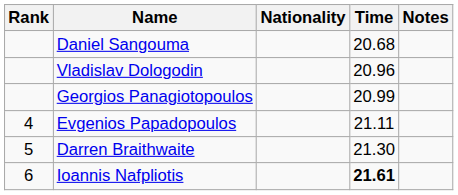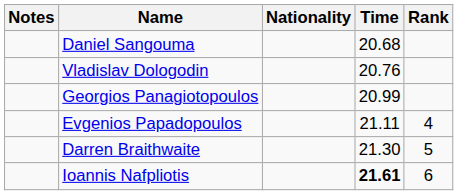 <table class="wikitable sortable" style="text-align:center">
 <tr>
-<th>Rank</th>
+<th>Notes</th>
 <th>Name</th>
 <th>Nationality</th>
 <th>Time</th>
-<th>Notes</th>
+<th>Rank</th>
 </tr>
 <tr>
 <td></td>
 <td align="left"><a href='#'>Daniel Sangouma</a></td>
 <td align=left></td>
 <td>20.68</td>
 <td></td>
 </tr>
 <tr>
 <td></td>
 <td align="left"><a href='#'>Vladislav Dologodin</a></td>
 <td align=left></td>
-<td>20.96</td>
+<td>20.76</td>
 <td></td>
 </tr>
 <tr>
 <td></td>
 <td align="left"><a href='#'>Georgios Panagiotopoulos</a></td>
 <td align=left></td>
 <td>20.99</td>
 <td></td>
 </tr>
 <tr>
-<td>4</td>
+<td></td>
 <td align="left"><a href='#'>Evgenios Papadopoulos</a></td>
 <td align=left></td>
 <td>21.11</td>
-<td></td>
+<td>4</td>
 </tr>
 <tr>
-<td>5</td>
+<td></td>
 <td align="left"><a href='#'>Darren Braithwaite</a></td>
 <td align=left></td>
 <td>21.30</td>
-<td></td>
+<td>5</td>
 </tr>
 <tr>
-<td>6</td>
+<td></td>
 <td align="left"><a href='#'>Ioannis Nafpliotis</a></td>
 <td align=left></td>
 <td><strong>21.61</strong></td>
-<td></td>
+<td>6</td>
 </tr>
 </table>
